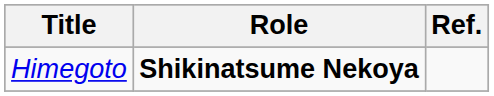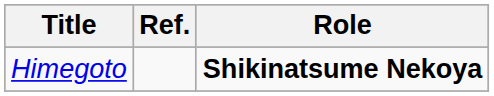 <table class="wikitable">
 <tr>
 <th>Title</th>
+<th>Ref.</th>
 <th>Role</th>
-<th>Ref.</th>
 </tr>
 <tr>
 <td><em><a href='#'>Himegoto</a></em></td>
+<td></td>
 <td><strong>Shikinatsume Nekoya</strong></td>
-<td></td>
 </tr>
 </table>
